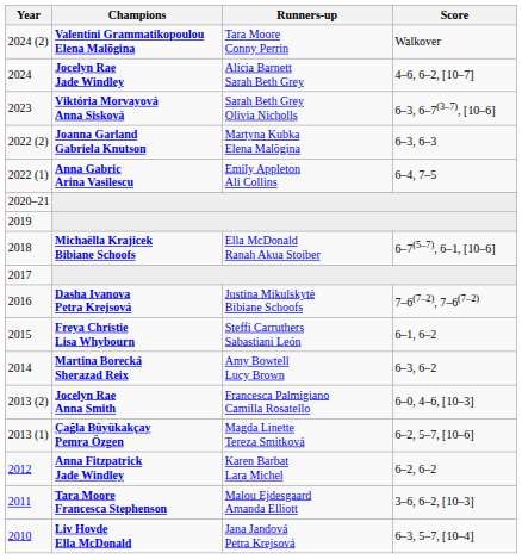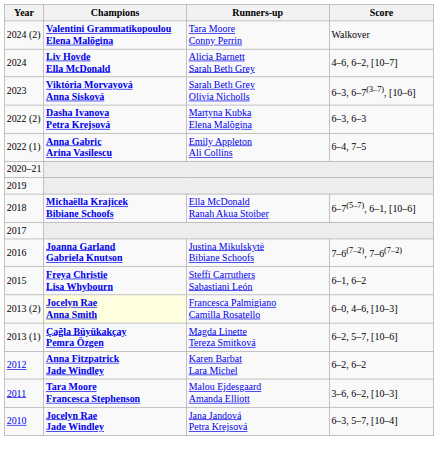 <table class="wikitable" style="font-size:90%">
 <tr>
 <th>Year</th>
 <th width="200">Champions</th>
 <th width="200">Runners-up</th>
 <th width="145">Score</th>
 </tr>
 <tr>
 <td>2024 (2)</td>
 <td><strong> <a href='#'>Valentini Grammatikopoulou</a><br>  <a href='#'>Elena Malõgina</a></strong></td>
 <td> <a href='#'>Tara Moore</a> <br>  <a href='#'>Conny Perrin</a></td>
 <td>Walkover</td>
 </tr>
 <tr>
 <td>2024</td>
-<td> <strong><a href='#'>Jocelyn Rae</a></strong> <br>  <strong><a href='#'>Jade Windley</a></strong></td>
+<td><strong> <a href='#'>Liv Hovde</a><br>  <a href='#'>Ella McDonald</a></strong></td>
 <td> <a href='#'>Alicia Barnett</a><br>  <a href='#'>Sarah Beth Grey</a></td>
 <td>4–6, 6–2, [10–7]</td>
 </tr>
 <tr>
 <td>2023</td>
 <td><strong> <a href='#'>Viktória Morvayová</a><br>  <a href='#'>Anna Sisková</a></strong></td>
 <td> <a href='#'>Sarah Beth Grey</a> <br>  <a href='#'>Olivia Nicholls</a></td>
 <td>6–3, 6–7<sup>(3–7)</sup>, [10–6]</td>
 </tr>
 <tr>
 <td>2022 (2)</td>
-<td> <strong><a href='#'>Joanna Garland</a></strong> <br>  <strong><a href='#'>Gabriela Knutson</a></strong></td>
+<td> <strong><a href='#'>Dasha Ivanova</a></strong> <br>  <strong><a href='#'>Petra Krejsová</a></strong></td>
 <td> <a href='#'>Martyna Kubka</a> <br>  <a href='#'>Elena Malõgina</a></td>
 <td>6–3, 6–3</td>
 </tr>
 <tr>
 <td>2022 (1)</td>
 <td> <strong><a href='#'>Anna Gabric</a></strong> <br>  <strong><a href='#'>Arina Vasilescu</a></strong></td>
 <td> <a href='#'>Emily Appleton</a> <br>  <a href='#'>Ali Collins</a></td>
 <td>6–4, 7–5</td>
 </tr>
 <tr>
 <td>2020–21</td>
 <td colspan=3 bgcolor="#ededed"></td>
 </tr>
 <tr>
 <td>2019</td>
 <td colspan=3 bgcolor="#ededed"></td>
 </tr>
 <tr>
 <td>2018</td>
 <td> <strong><a href='#'>Michaëlla Krajicek</a></strong> <br>  <strong><a href='#'>Bibiane Schoofs</a></strong></td>
 <td> <a href='#'>Ella McDonald</a><br>  <a href='#'>Ranah Akua Stoiber</a></td>
 <td>6–7<sup>(5–7)</sup>, 6–1, [10–6]</td>
 </tr>
 <tr>
 <td>2017</td>
 <td colspan=3 bgcolor="#ededed"></td>
 </tr>
 <tr>
 <td>2016</td>
-<td> <strong><a href='#'>Dasha Ivanova</a></strong> <br>  <strong><a href='#'>Petra Krejsová</a></strong></td>
+<td> <strong><a href='#'>Joanna Garland</a></strong> <br>  <strong><a href='#'>Gabriela Knutson</a></strong></td>
 <td> <a href='#'>Justina Mikulskytė</a><br>  <a href='#'>Bibiane Schoofs</a></td>
 <td>7–6<sup>(7–2)</sup>, 7–6<sup>(7–2)</sup></td>
 </tr>
 <tr>
 <td>2015</td>
 <td> <strong><a href='#'>Freya Christie</a></strong> <br>  <strong><a href='#'>Lisa Whybourn</a></strong></td>
 <td> <a href='#'>Steffi Carruthers</a> <br>  <a href='#'>Sabastiani León</a></td>
 <td>6–1, 6–2</td>
 </tr>
 <tr>
-<td>2014</td>
-<td> <strong><a href='#'>Martina Borecká</a></strong> <br>  <strong><a href='#'>Sherazad Reix</a></strong></td>
-<td> <a href='#'>Amy Bowtell</a> <br>  <a href='#'>Lucy Brown</a></td>
-<td>6–3, 6–2</td>
-</tr>
-<tr>
 <td>2013 (2)</td>
-<td> <strong><a href='#'>Jocelyn Rae</a></strong> <br>  <strong><a href='#'>Anna Smith</a></strong></td>
+<td style="background: lightyellow;"> <strong><a href='#'>Jocelyn Rae</a></strong> <br>  <strong><a href='#'>Anna Smith</a></strong></td>
 <td> <a href='#'>Francesca Palmigiano</a> <br>  <a href='#'>Camilla Rosatello</a></td>
 <td>6–0, 4–6, [10–3]</td>
 </tr>
 <tr>
 <td>2013 (1)</td>
 <td> <strong><a href='#'>Çağla Büyükakçay</a></strong> <br>  <strong><a href='#'>Pemra Özgen</a></strong></td>
 <td> <a href='#'>Magda Linette</a> <br>  <a href='#'>Tereza Smitková</a></td>
 <td>6–2, 5–7, [10–6]</td>
 </tr>
 <tr>
 <td><a href='#'>2012</a></td>
 <td> <strong><a href='#'>Anna Fitzpatrick</a></strong> <br>  <strong><a href='#'>Jade Windley</a></strong></td>
 <td> <a href='#'>Karen Barbat</a> <br>  <a href='#'>Lara Michel</a></td>
 <td>6–2, 6–2</td>
 </tr>
 <tr>
 <td><a href='#'>2011</a></td>
 <td> <strong><a href='#'>Tara Moore</a></strong> <br>  <strong><a href='#'>Francesca Stephenson</a></strong></td>
 <td> <a href='#'>Malou Ejdesgaard</a> <br>  <a href='#'>Amanda Elliott</a></td>
 <td>3–6, 6–2, [10–3]</td>
 </tr>
 <tr>
 <td><a href='#'>2010</a></td>
-<td><strong> <a href='#'>Liv Hovde</a><br>  <a href='#'>Ella McDonald</a></strong></td>
+<td> <strong><a href='#'>Jocelyn Rae</a></strong> <br>  <strong><a href='#'>Jade Windley</a></strong></td>
 <td> <a href='#'>Jana Jandová</a> <br>  <a href='#'>Petra Krejsová</a></td>
 <td>6–3, 5–7, [10–4]</td>
 </tr>
 </table>
